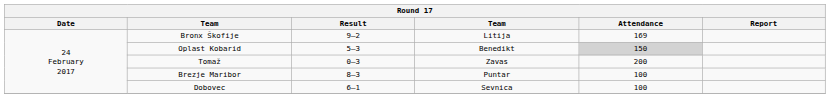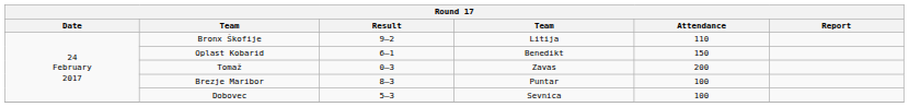 <table class="wikitable collapsible collapsed" style="font-size:88%; text-align:center; width:100%">
 <tr>
 <th colspan=6 bgcolor=#FFFFFF>Round 17</th>
 </tr>
 <tr>
 <th width=15% bgcolor=#89CFF0>Date</th>
 <th width=20% bgcolor=#89CFF0>Team</th>
 <th width=15% bgcolor=#89CFF0>Result</th>
 <th width=20% bgcolor=#89CFF0>Team</th>
 <th width=15% bgcolor=#89CFF0>Attendance</th>
 <th width=15% bgcolor=#89CFF0>Report</th>
 </tr>
 <tr>
 <td rowspan=5>24 <br> February<br> 2017</td>
 <td>Bronx Škofije</td>
 <td>9–2</td>
 <td>Litija</td>
-<td>169</td>
+<td>110</td>
 <td></td>
 </tr>
 <tr align=center>
 <td>Oplast Kobarid</td>
-<td>5–3</td>
+<td>6–1</td>
 <td>Benedikt</td>
-<td style="background: lightgrey;">150</td>
+<td>150</td>
 <td></td>
 </tr>
 <tr align=center>
 <td>Tomaž</td>
 <td>0–3</td>
 <td>Zavas</td>
 <td>200</td>
 <td></td>
 </tr>
 <tr align=center>
 <td>Brezje Maribor</td>
 <td>8–3</td>
 <td>Puntar</td>
 <td>100</td>
 <td></td>
 </tr>
 <tr align=center>
 <td>Dobovec</td>
-<td>6–1</td>
+<td>5–3</td>
 <td>Sevnica</td>
 <td>100</td>
 <td></td>
 </tr>
 <tr>
 </tr>
 </table>
